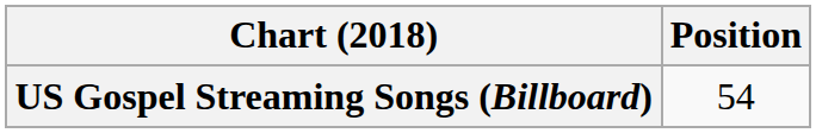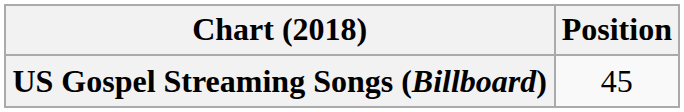 <table class="wikitable plainrowheaders">
 <tr>
 <th>Chart (2018)</th>
 <th>Position</th>
 </tr>
 <tr>
 <th scope="row">US Gospel Streaming Songs (<em>Billboard</em>)</th>
-<td style="text-align:center;">54</td>
+<td style="text-align:center;">45</td>
 </tr>
 </table>
